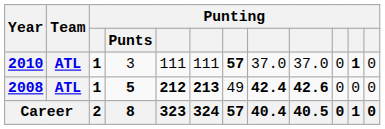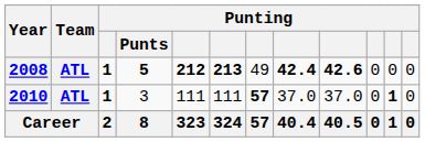 <table class=wikitable style="text-align:center;">
 <tr>
 <th rowspan="2">Year</th>
 <th rowspan="2">Team</th>
 <th colspan="10">Punting</th>
 </tr>
 <tr>
 <th></th>
 <th>Punts</th>
 <th></th>
 <th></th>
 <th></th>
 <th></th>
 <th></th>
 <th></th>
 <th></th>
 <th></th>
 </tr>
 <tr>
+<th><a href='#'>2008</a></th>
+<th><a href='#'>ATL</a></th>
+<td><strong>1</strong></td>
+<td><strong>5</strong></td>
+<td><strong>212</strong></td>
+<td><strong>213</strong></td>
+<td>49</td>
+<td><strong>42.4</strong></td>
+<td><strong>42.6</strong></td>
+<td>0</td>
+<td>0</td>
+<td>0</td>
+</tr>
+<tr>
 <th><a href='#'>2010</a></th>
 <th><a href='#'>ATL</a></th>
 <td><strong>1</strong></td>
 <td>3</td>
 <td>111</td>
 <td>111</td>
 <td><strong>57</strong></td>
 <td>37.0</td>
 <td>37.0</td>
 <td>0</td>
 <td><strong>1</strong></td>
-<td>0</td>
-</tr>
-<tr>
-<th><a href='#'>2008</a></th>
-<th><a href='#'>ATL</a></th>
-<td><strong>1</strong></td>
-<td><strong>5</strong></td>
-<td><strong>212</strong></td>
-<td><strong>213</strong></td>
-<td>49</td>
-<td><strong>42.4</strong></td>
-<td><strong>42.6</strong></td>
-<td>0</td>
-<td>0</td>
 <td>0</td>
 </tr>
 <tr>
 <th colspan="2">Career</th>
 <th>2</th>
 <th>8</th>
 <th>323</th>
 <th>324</th>
 <th>57</th>
 <th>40.4</th>
 <th>40.5</th>
 <th>0</th>
 <th>1</th>
 <th>0</th>
 </tr>
 </table>
